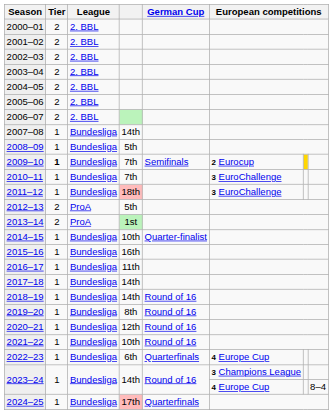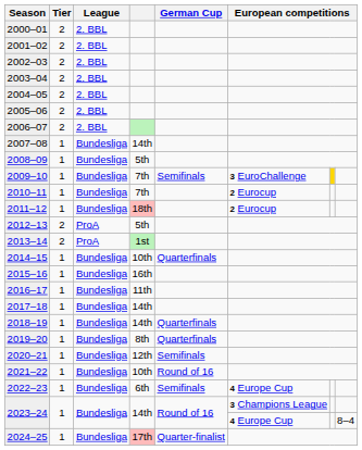 <table class="wikitable" style="font-size:85%">
 <tr>
 <th>Season</th>
 <th>Tier</th>
 <th>League</th>
 <th></th>
 <th><a href='#'>German Cup</a></th>
 <th colspan=3>European competitions</th>
 </tr>
 <tr>
 <td style="background:#efefef;">2000–01</td>
 <td style="text-align:center;">2</td>
 <td><a href='#'>2. BBL</a></td>
 <td style="text-align:center;"></td>
 <td></td>
 <td colspan=3></td>
 </tr>
 <tr>
 <td style="background:#efefef;">2001–02</td>
 <td style="text-align:center;">2</td>
 <td><a href='#'>2. BBL</a></td>
 <td style="text-align:center;"></td>
 <td></td>
 <td colspan=3></td>
 </tr>
 <tr>
 <td style="background:#efefef;">2002–03</td>
 <td style="text-align:center;">2</td>
 <td><a href='#'>2. BBL</a></td>
 <td style="text-align:center;"></td>
 <td></td>
 <td colspan=3></td>
 </tr>
 <tr>
 <td style="background:#efefef;">2003–04</td>
 <td style="text-align:center;">2</td>
 <td><a href='#'>2. BBL</a></td>
 <td style="text-align:center;"></td>
 <td></td>
 <td colspan=3></td>
 </tr>
 <tr>
 <td style="background:#efefef;">2004–05</td>
 <td style="text-align:center;">2</td>
 <td><a href='#'>2. BBL</a></td>
 <td style="text-align:center;"></td>
 <td></td>
 <td colspan=3></td>
 </tr>
 <tr>
 <td style="background:#efefef;">2005–06</td>
 <td style="text-align:center;">2</td>
 <td><a href='#'>2. BBL</a></td>
 <td style="text-align:center;"></td>
 <td></td>
 <td colspan=3></td>
 </tr>
 <tr>
 <td style="background:#efefef;">2006–07</td>
 <td style="text-align:center;">2</td>
 <td><a href='#'>2. BBL</a></td>
 <td style="background:#BBF3BB; text-align:center;"></td>
 <td></td>
 <td colspan=3></td>
 </tr>
 <tr>
 <td style="background:#efefef;">2007–08</td>
 <td style="text-align:center;">1</td>
 <td><a href='#'>Bundesliga</a></td>
 <td style="text-align:center;">14th</td>
 <td></td>
 <td colspan=3></td>
 </tr>
 <tr>
 <td style="background:#efefef;"><a href='#'>2008–09</a></td>
 <td style="text-align:center;">1</td>
 <td><a href='#'>Bundesliga</a></td>
 <td style="text-align:center;">5th</td>
 <td></td>
 <td colspan=3></td>
 </tr>
 <tr>
 <td style="background:#efefef;"><a href='#'>2009–10</a></td>
-<td style="text-align:center;"><strong>1</strong></td>
+<td style="text-align:center;">1</td>
 <td><a href='#'>Bundesliga</a></td>
 <td style="text-align:center;">7th</td>
 <td><a href='#'>Semifinals</a></td>
-<td><small><strong>2</strong></small> <a href='#'>Eurocup</a></td>
+<td><small><strong>3</strong></small> <a href='#'>EuroChallenge</a></td>
 <td bgcolor=gold></td>
 <td></td>
 </tr>
 <tr>
 <td style="background:#efefef;"><a href='#'>2010–11</a></td>
 <td style="text-align:center;">1</td>
 <td><a href='#'>Bundesliga</a></td>
 <td style="text-align:center;">7th</td>
 <td></td>
-<td><small><strong>3</strong></small> <a href='#'>EuroChallenge</a></td>
+<td><small><strong>2</strong></small> <a href='#'>Eurocup</a></td>
 <td></td>
 <td></td>
 </tr>
 <tr>
 <td style="background:#efefef;"><a href='#'>2011–12</a></td>
 <td style="text-align:center;">1</td>
 <td><a href='#'>Bundesliga</a></td>
 <td style="text-align:center;" bgcolor=#FFBBBB>18th</td>
 <td></td>
-<td><small><strong>3</strong></small> <a href='#'>EuroChallenge</a></td>
+<td><small><strong>2</strong></small> <a href='#'>Eurocup</a></td>
 <td></td>
 <td></td>
 </tr>
 <tr>
 <td style="background:#efefef;"><a href='#'>2012–13</a></td>
 <td style="text-align:center;">2</td>
 <td><a href='#'>ProA</a></td>
 <td style="text-align:center;">5th</td>
 <td></td>
 <td colspan=3></td>
 </tr>
 <tr>
 <td style="background:#efefef;"><a href='#'>2013–14</a></td>
 <td style="text-align:center;">2</td>
 <td><a href='#'>ProA</a></td>
 <td style="text-align:center; background:#BBF3BB;">1st</td>
 <td></td>
 <td colspan=3></td>
 </tr>
 <tr>
 <td style="background:#efefef;"><a href='#'>2014–15</a></td>
 <td style="text-align:center;">1</td>
 <td><a href='#'>Bundesliga</a></td>
 <td style="text-align:center;">10th</td>
-<td><a href='#'>Quarter-finalist</a></td>
+<td><a href='#'>Quarterfinals</a></td>
 <td colspan=3></td>
 </tr>
 <tr>
 <td style="background:#efefef;"><a href='#'>2015–16</a></td>
 <td style="text-align:center;">1</td>
 <td><a href='#'>Bundesliga</a></td>
 <td style="text-align:center;">16th</td>
 <td></td>
 <td colspan=3></td>
 </tr>
 <tr>
 <td style="background:#efefef;"><a href='#'>2016–17</a></td>
 <td style="text-align:center;">1</td>
 <td><a href='#'>Bundesliga</a></td>
 <td style="text-align:center;">11th</td>
 <td></td>
 <td colspan=3></td>
 </tr>
 <tr>
 <td style="background:#efefef;"><a href='#'>2017–18</a></td>
 <td style="text-align:center;">1</td>
 <td><a href='#'>Bundesliga</a></td>
 <td style="text-align:center;">14th</td>
 <td></td>
 <td colspan=3></td>
 </tr>
 <tr>
 <td style="background:#efefef;"><a href='#'>2018–19</a></td>
 <td style="text-align:center;">1</td>
 <td><a href='#'>Bundesliga</a></td>
 <td style="text-align:center;">14th</td>
-<td><a href='#'>Round of 16</a></td>
+<td><a href='#'>Quarterfinals</a></td>
 <td colspan=3></td>
 </tr>
 <tr>
 <td style="background:#efefef;"><a href='#'>2019–20</a></td>
 <td align="center">1</td>
 <td><a href='#'>Bundesliga</a></td>
 <td align="center">8th</td>
-<td><a href='#'>Round of 16</a></td>
+<td><a href='#'>Quarterfinals</a></td>
 <td colspan=3></td>
 </tr>
 <tr>
 <td style="background:#efefef;"><a href='#'>2020–21</a></td>
 <td align="center">1</td>
 <td><a href='#'>Bundesliga</a></td>
 <td align="center">12th</td>
-<td><a href='#'>Round of 16</a></td>
+<td><a href='#'>Semifinals</a></td>
 <td colspan=3></td>
 </tr>
 <tr>
 <td style="background:#efefef;"><a href='#'>2021–22</a></td>
 <td align="center">1</td>
 <td><a href='#'>Bundesliga</a></td>
 <td align="center">10th</td>
 <td><a href='#'>Round of 16</a></td>
 <td colspan=3></td>
 </tr>
 <tr>
 <td style="background:#efefef;"><a href='#'>2022–23</a></td>
 <td align="center">1</td>
 <td><a href='#'>Bundesliga</a></td>
 <td align="center">6th</td>
-<td><a href='#'>Quarterfinals</a></td>
+<td><a href='#'>Semifinals</a></td>
 <td><small><strong>4</strong></small> <a href='#'>Europe Cup</a></td>
 <td></td>
 <td></td>
 </tr>
 <tr>
 <td style="background:#efefef;" rowspan=2><a href='#'>2023–24</a></td>
 <td rowspan=2 align="center">1</td>
 <td rowspan=2><a href='#'>Bundesliga</a></td>
 <td rowspan=2 align="center">14th</td>
 <td rowspan=2><a href='#'>Round of 16</a></td>
 <td><small><strong>3</strong></small> <a href='#'>Champions League</a></td>
 <td align=center></td>
 <td></td>
 </tr>
 <tr>
 <td><small><strong>4</strong></small> <a href='#'>Europe Cup</a></td>
 <td align=center></td>
 <td>8–4</td>
 </tr>
 <tr>
 <td style="background:#efefef;"><a href='#'>2024–25</a></td>
 <td align="center">1</td>
 <td><a href='#'>Bundesliga</a></td>
 <td style="text-align:center;" bgcolor=#FFBBBB>17th</td>
-<td><a href='#'>Quarterfinals</a></td>
+<td><a href='#'>Quarter-finalist</a></td>
 <td colspan=3></td>
 </tr>
 </table>
